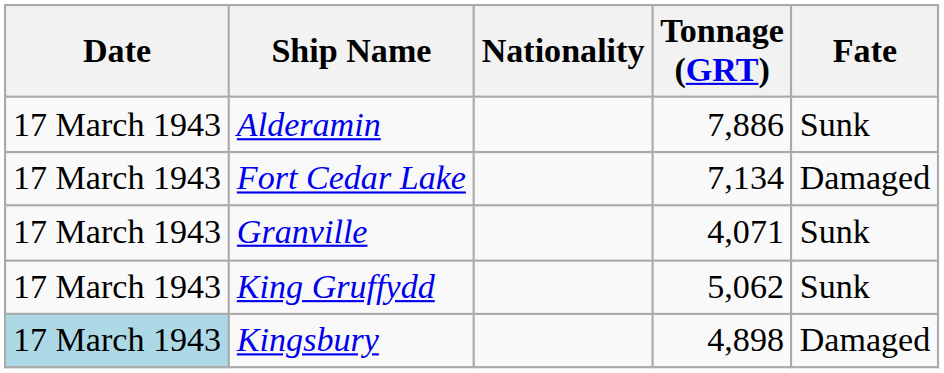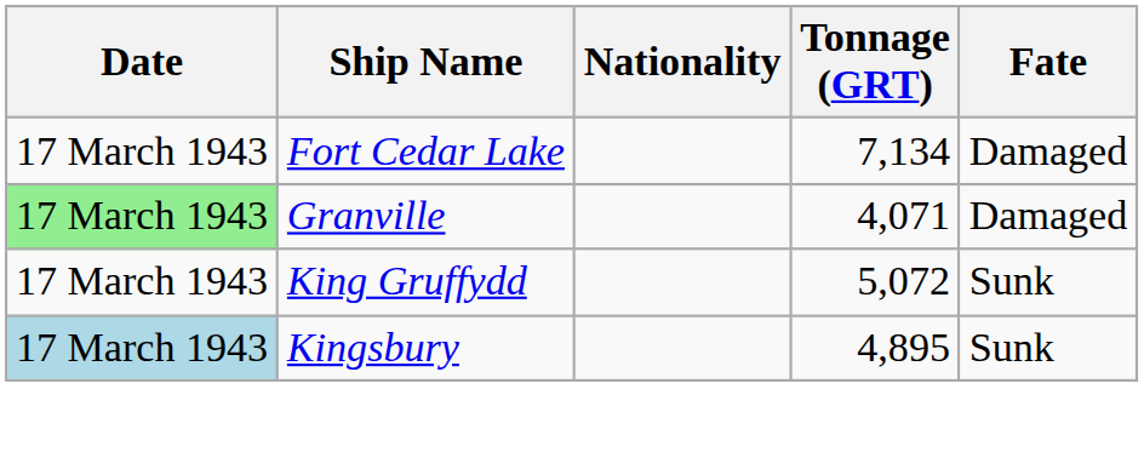 <table class="wikitable sortable">
 <tr>
 <th>Date</th>
 <th>Ship Name</th>
 <th>Nationality</th>
 <th>Tonnage<br>(<a href='#'>GRT</a>)</th>
 <th>Fate</th>
 </tr>
 <tr>
 <td align="right">17 March 1943</td>
-<td align="left"><a href='#'><em>Alderamin</em></a></td>
-<td align="left"></td>
-<td align="right">7,886</td>
-<td align="left">Sunk</td>
-</tr>
-<tr>
-<td align="right">17 March 1943</td>
 <td align="left"><a href='#'><em>Fort Cedar Lake</em></a></td>
 <td align="left"></td>
 <td align="right">7,134</td>
 <td align="left">Damaged</td>
 </tr>
 <tr>
-<td align="right">17 March 1943</td>
+<td align="right" style="background: lightgreen;">17 March 1943</td>
 <td align="left"><a href='#'><em>Granville</em></a></td>
 <td align="left"></td>
 <td align="right">4,071</td>
-<td align="left">Sunk</td>
+<td align="left">Damaged</td>
 </tr>
 <tr>
 <td align="right">17 March 1943</td>
 <td align="left"><a href='#'><em>King Gruffydd</em></a></td>
 <td align="left"></td>
-<td align="right">5,062</td>
+<td align="right">5,072</td>
 <td align="left">Sunk</td>
 </tr>
 <tr>
 <td align="right" style="background: lightblue;">17 March 1943</td>
 <td align="left"><a href='#'><em>Kingsbury</em></a></td>
 <td align="left"></td>
-<td align="right">4,898</td>
-<td align="left">Damaged</td>
+<td align="right">4,895</td>
+<td align="left">Sunk</td>
 </tr>
 </table>
